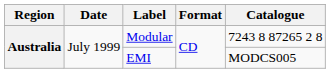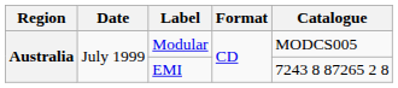 <table class="wikitable plainrowheaders">
 <tr>
 <th>Region</th>
 <th>Date</th>
 <th>Label</th>
 <th>Format</th>
 <th>Catalogue</th>
 </tr>
 <tr>
 <th scope="row" rowspan="2">Australia</th>
 <td rowspan="2">July 1999</td>
 <td><a href='#'>Modular</a></td>
 <td rowspan="2"><a href='#'>CD</a></td>
-<td>7243 8 87265 2 8</td>
+<td>MODCS005</td>
 </tr>
 <tr>
 <td><a href='#'>EMI</a></td>
-<td>MODCS005</td>
+<td>7243 8 87265 2 8</td>
 </tr>
 </table>
